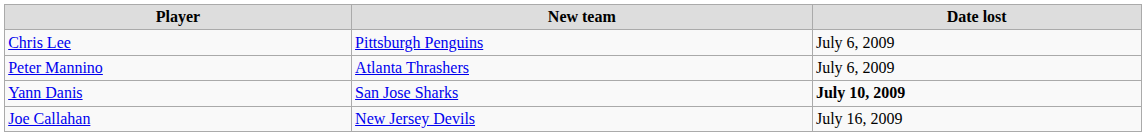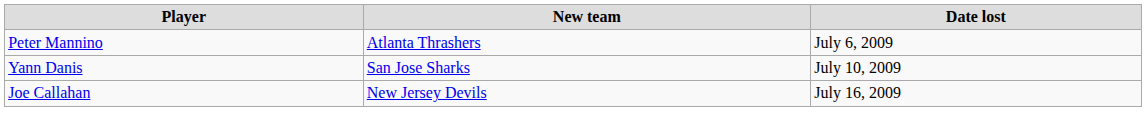 <table class="wikitable" width=90%>
 <tr align="center"  bgcolor="#dddddd">
 <td><strong>Player</strong></td>
 <td><strong>New team</strong></td>
 <td><strong>Date lost</strong></td>
-</tr>
-<tr>
-<td><a href='#'>Chris Lee</a></td>
-<td><a href='#'>Pittsburgh Penguins</a></td>
-<td>July 6, 2009</td>
 </tr>
 <tr>
 <td><a href='#'>Peter Mannino</a></td>
 <td><a href='#'>Atlanta Thrashers</a></td>
 <td>July 6, 2009</td>
 </tr>
 <tr>
 <td><a href='#'>Yann Danis</a></td>
 <td><a href='#'>San Jose Sharks</a></td>
-<td><strong>July 10, 2009</strong></td>
+<td>July 10, 2009</td>
 </tr>
 <tr>
 <td><a href='#'>Joe Callahan</a></td>
 <td><a href='#'>New Jersey Devils</a></td>
 <td>July 16, 2009</td>
 </tr>
 <tr>
 </tr>
 </table>
